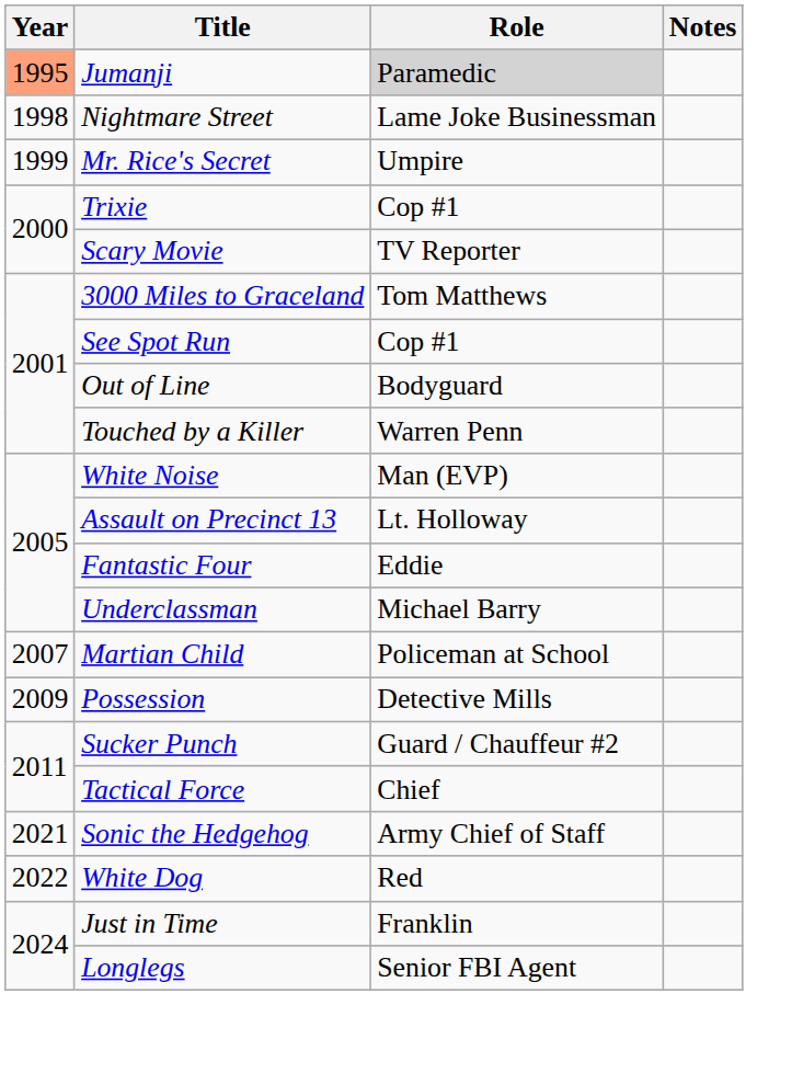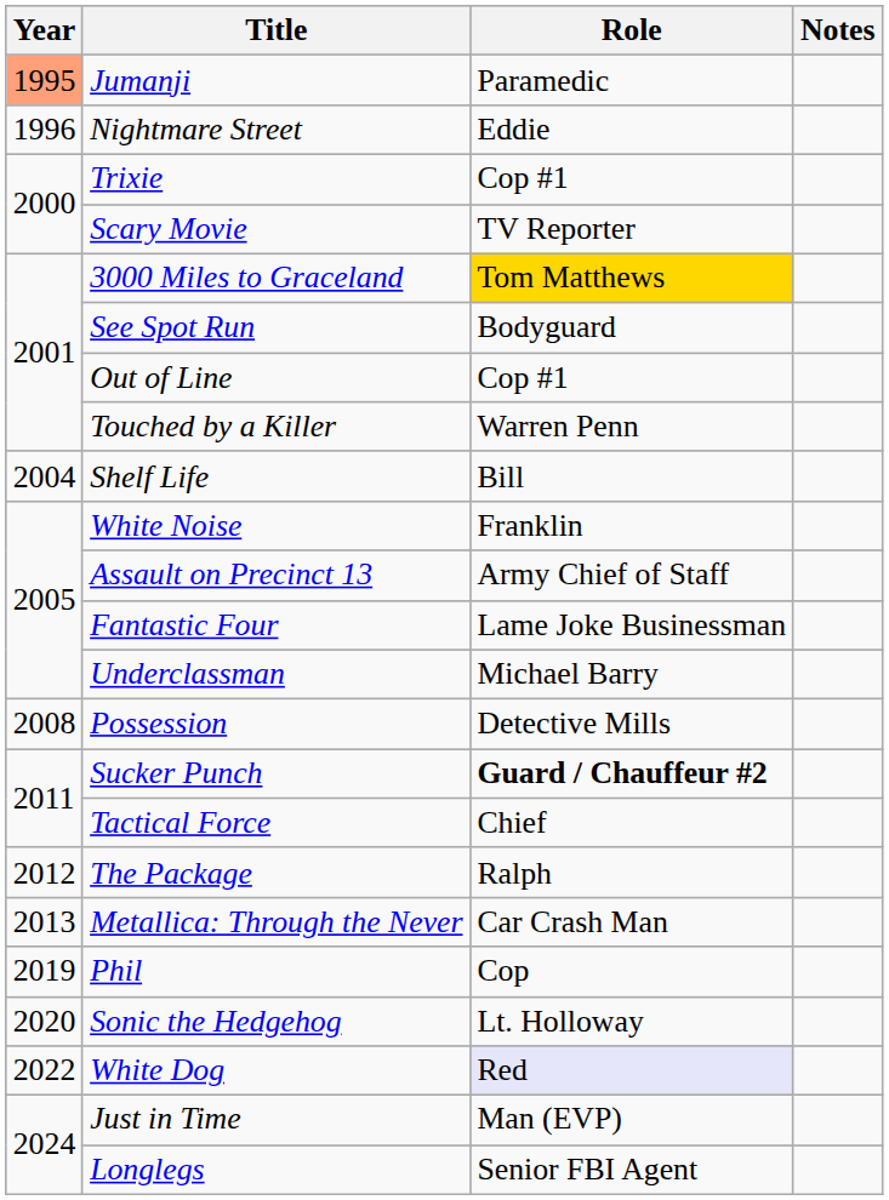 <table class="wikitable sortable">
 <tr>
 <th>Year</th>
 <th>Title</th>
 <th>Role</th>
 <th class="unsortable">Notes</th>
 </tr>
 <tr>
 <td style="background: lightsalmon;">1995</td>
 <td><em><a href='#'>Jumanji</a></em></td>
-<td style="background: lightgrey;">Paramedic</td>
+<td>Paramedic</td>
 <td></td>
 </tr>
 <tr>
-<td>1998</td>
+<td>1996</td>
 <td><em>Nightmare Street</em></td>
-<td>Lame Joke Businessman</td>
-<td></td>
-</tr>
-<tr>
-<td>1999</td>
-<td><em><a href='#'>Mr. Rice's Secret</a></em></td>
-<td>Umpire</td>
+<td>Eddie</td>
 <td></td>
 </tr>
 <tr>
 <td rowspan="2">2000</td>
 <td><em><a href='#'>Trixie</a></em></td>
 <td>Cop #1</td>
 <td></td>
 </tr>
 <tr>
 <td><em><a href='#'>Scary Movie</a></em></td>
 <td>TV Reporter</td>
 <td></td>
 </tr>
 <tr>
 <td rowspan="4">2001</td>
 <td><em><a href='#'>3000 Miles to Graceland</a></em></td>
-<td>Tom Matthews</td>
+<td style="background: gold;">Tom Matthews</td>
 <td></td>
 </tr>
 <tr>
 <td><em><a href='#'>See Spot Run</a></em></td>
-<td>Cop #1</td>
+<td>Bodyguard</td>
 <td></td>
 </tr>
 <tr>
 <td><em>Out of Line</em></td>
-<td>Bodyguard</td>
+<td>Cop #1</td>
 <td></td>
 </tr>
 <tr>
 <td><em>Touched by a Killer</em></td>
 <td>Warren Penn</td>
 <td></td>
 </tr>
 <tr>
+<td>2004</td>
+<td><em>Shelf Life</em></td>
+<td>Bill</td>
+<td></td>
+</tr>
+<tr>
 <td rowspan="4">2005</td>
 <td><em><a href='#'>White Noise</a></em></td>
-<td>Man (EVP)</td>
+<td>Franklin</td>
 <td></td>
 </tr>
 <tr>
 <td><em><a href='#'>Assault on Precinct 13</a></em></td>
-<td>Lt. Holloway</td>
+<td>Army Chief of Staff</td>
 <td></td>
 </tr>
 <tr>
 <td><em><a href='#'>Fantastic Four</a></em></td>
-<td>Eddie</td>
+<td>Lame Joke Businessman</td>
 <td></td>
 </tr>
 <tr>
 <td><em><a href='#'>Underclassman</a></em></td>
 <td>Michael Barry</td>
 <td></td>
 </tr>
 <tr>
-<td>2007</td>
-<td><em><a href='#'>Martian Child</a></em></td>
-<td>Policeman at School</td>
-<td></td>
-</tr>
-<tr>
-<td>2009</td>
+<td>2008</td>
 <td><em><a href='#'>Possession</a></em></td>
 <td>Detective Mills</td>
 <td></td>
 </tr>
 <tr>
 <td rowspan="2">2011</td>
 <td><em><a href='#'>Sucker Punch</a></em></td>
-<td>Guard / Chauffeur #2</td>
+<td><strong>Guard / Chauffeur #2</strong></td>
 <td></td>
 </tr>
 <tr>
 <td><em><a href='#'>Tactical Force</a></em></td>
 <td>Chief</td>
 <td></td>
 </tr>
 <tr>
-<td>2021</td>
+<td>2012</td>
+<td><em><a href='#'>The Package</a></em></td>
+<td>Ralph</td>
+<td></td>
+</tr>
+<tr>
+<td>2013</td>
+<td><em><a href='#'>Metallica: Through the Never</a></em></td>
+<td>Car Crash Man</td>
+<td></td>
+</tr>
+<tr>
+<td>2019</td>
+<td><em><a href='#'>Phil</a></em></td>
+<td>Cop</td>
+<td></td>
+</tr>
+<tr>
+<td>2020</td>
 <td><em><a href='#'>Sonic the Hedgehog</a></em></td>
-<td>Army Chief of Staff</td>
+<td>Lt. Holloway</td>
 <td></td>
 </tr>
 <tr>
 <td>2022</td>
 <td><em><a href='#'>White Dog</a></em></td>
-<td>Red</td>
+<td style="background: lavender;">Red</td>
 <td></td>
 </tr>
 <tr>
 <td rowspan="2">2024</td>
 <td><em>Just in Time</em></td>
-<td>Franklin</td>
+<td>Man (EVP)</td>
 <td></td>
 </tr>
 <tr>
 <td><em><a href='#'>Longlegs</a></em></td>
 <td>Senior FBI Agent</td>
 <td></td>
 </tr>
 </table>
